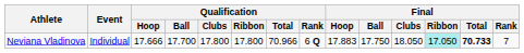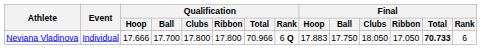 <table class=wikitable style="font-size:90%">
 <tr>
 <th rowspan=2>Athlete</th>
 <th rowspan=2>Event</th>
 <th colspan=6>Qualification</th>
 <th colspan=6>Final</th>
 </tr>
 <tr style="font-size:95%">
 <th>Hoop</th>
 <th>Ball</th>
 <th>Clubs</th>
 <th>Ribbon</th>
 <th>Total</th>
 <th>Rank</th>
 <th>Hoop</th>
 <th>Ball</th>
 <th>Clubs</th>
 <th>Ribbon</th>
 <th>Total</th>
 <th>Rank</th>
 </tr>
 <tr align=center>
 <td align=left><a href='#'>Neviana Vladinova</a></td>
 <td align=left><a href='#'>Individual</a></td>
 <td>17.666</td>
 <td>17.700</td>
 <td>17.800</td>
 <td>17.800</td>
 <td>70.966</td>
 <td>6 <strong>Q</strong></td>
 <td>17.883</td>
 <td>17.750</td>
 <td>18.050</td>
-<td style="background: paleturquoise;">17.050</td>
+<td>17.050</td>
 <td><strong>70.733</strong></td>
-<td>7</td>
+<td>6</td>
 </tr>
 </table>
